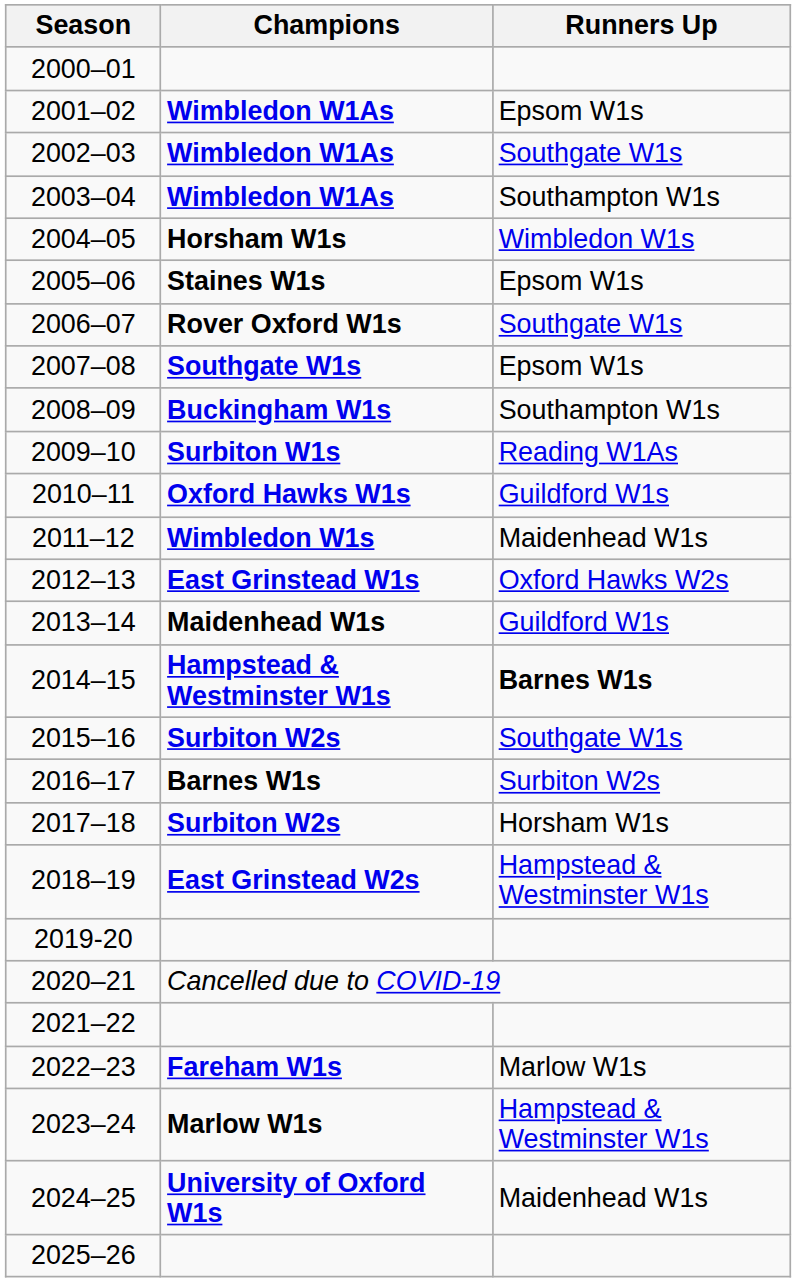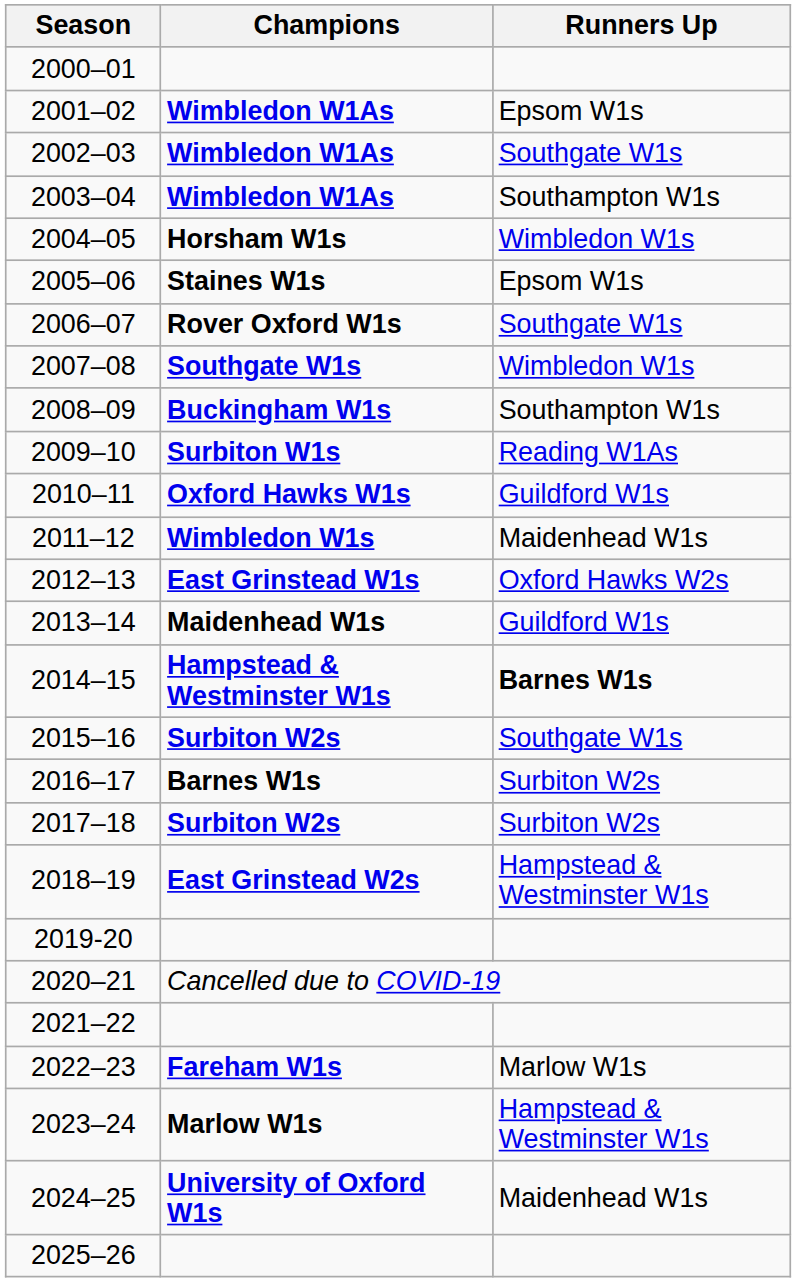 <table class="wikitable" style="text-align:centre; margin-left:1em;">
 <tr>
 <th style="width:85px">Season</th>
 <th style="width:190px">Champions</th>
 <th style="width:170px">Runners Up</th>
 </tr>
 <tr>
 <td style="text-align:center">2000–01</td>
 <td></td>
 <td></td>
 </tr>
 <tr>
 <td style="text-align:center">2001–02</td>
 <td><strong><a href='#'>Wimbledon W1As</a></strong></td>
 <td>Epsom W1s</td>
 </tr>
 <tr>
 <td style="text-align:center">2002–03</td>
 <td><strong><a href='#'>Wimbledon W1As</a></strong></td>
 <td><a href='#'>Southgate W1s</a></td>
 </tr>
 <tr>
 <td style="text-align:center">2003–04</td>
 <td><strong><a href='#'>Wimbledon W1As</a></strong></td>
 <td>Southampton W1s</td>
 </tr>
 <tr>
 <td style="text-align:center">2004–05</td>
 <td><strong>Horsham W1s</strong></td>
 <td><a href='#'>Wimbledon W1s</a></td>
 </tr>
 <tr>
 <td style="text-align:center">2005–06</td>
 <td><strong>Staines W1s</strong></td>
 <td>Epsom W1s</td>
 </tr>
 <tr>
 <td style="text-align:center">2006–07</td>
 <td><strong>Rover Oxford W1s</strong></td>
 <td><a href='#'>Southgate W1s</a></td>
 </tr>
 <tr>
 <td style="text-align:center">2007–08</td>
 <td><strong><a href='#'>Southgate W1s</a></strong></td>
-<td>Epsom W1s</td>
+<td><a href='#'>Wimbledon W1s</a></td>
 </tr>
 <tr>
 <td style="text-align:center">2008–09</td>
 <td><strong><a href='#'>Buckingham W1s</a></strong></td>
 <td>Southampton W1s</td>
 </tr>
 <tr>
 <td style="text-align:center">2009–10</td>
 <td><strong><a href='#'>Surbiton W1s</a></strong></td>
 <td><a href='#'>Reading W1As</a></td>
 </tr>
 <tr>
 <td style="text-align:center">2010–11</td>
 <td><strong><a href='#'>Oxford Hawks W1s</a></strong></td>
 <td><a href='#'>Guildford W1s</a></td>
 </tr>
 <tr>
 <td style="text-align:center">2011–12</td>
 <td><strong><a href='#'>Wimbledon W1s</a></strong></td>
 <td>Maidenhead W1s</td>
 </tr>
 <tr>
 <td style="text-align:center">2012–13</td>
 <td><strong><a href='#'>East Grinstead W1s</a></strong></td>
 <td><a href='#'>Oxford Hawks W2s</a></td>
 </tr>
 <tr>
 <td style="text-align:center">2013–14</td>
 <td><strong>Maidenhead W1s</strong></td>
 <td><a href='#'>Guildford W1s</a></td>
 </tr>
 <tr>
 <td style="text-align:center">2014–15</td>
 <td><strong><a href='#'>Hampstead & Westminster W1s</a></strong></td>
 <td><strong>Barnes W1s</strong></td>
 </tr>
 <tr>
 <td style="text-align:center">2015–16</td>
 <td><strong><a href='#'>Surbiton W2s</a></strong></td>
 <td><a href='#'>Southgate W1s</a></td>
 </tr>
 <tr>
 <td style="text-align:center">2016–17</td>
 <td><strong>Barnes W1s</strong></td>
 <td><a href='#'>Surbiton W2s</a></td>
 </tr>
 <tr>
 <td style="text-align:center">2017–18</td>
 <td><strong><a href='#'>Surbiton W2s</a></strong></td>
-<td>Horsham W1s</td>
+<td><a href='#'>Surbiton W2s</a></td>
 </tr>
 <tr>
 <td style="text-align:center">2018–19</td>
 <td><strong><a href='#'>East Grinstead W2s</a></strong></td>
 <td><a href='#'>Hampstead & Westminster W1s</a></td>
 </tr>
 <tr>
 <td style="text-align:center">2019-20</td>
 <td></td>
 </tr>
 <tr>
 <td style="text-align:center">2020–21</td>
 <td colspan=2><em>Cancelled due to <a href='#'>COVID-19</a></em></td>
 </tr>
 <tr>
 <td style="text-align:center">2021–22</td>
 <td></td>
 <td></td>
 </tr>
 <tr>
 <td style="text-align:center">2022–23</td>
 <td><strong><a href='#'>Fareham W1s</a></strong></td>
 <td>Marlow W1s</td>
 </tr>
 <tr>
 <td style="text-align:center">2023–24</td>
 <td><strong>Marlow W1s</strong></td>
 <td><a href='#'>Hampstead & Westminster W1s</a></td>
 </tr>
 <tr>
 <td style="text-align:center">2024–25</td>
 <td><strong><a href='#'>University of Oxford W1s</a></strong></td>
 <td>Maidenhead W1s</td>
 </tr>
 <tr>
 <td style="text-align:center">2025–26</td>
 <td></td>
 <td></td>
 </tr>
 </table>
